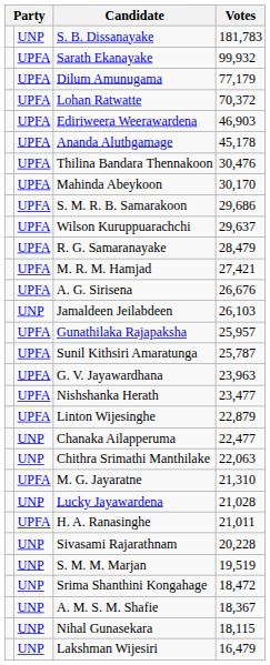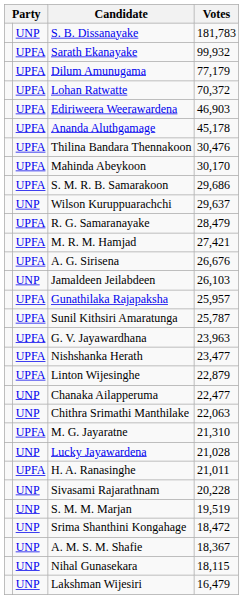 <table class="wikitable sortable mw-collapsible">
 <tr>
 <th colspan="2">Party</th>
 <th>Candidate</th>
 <th>Votes</th>
 </tr>
 <tr>
 <td bgcolor=> </td>
 <td align=left><a href='#'>UNP</a></td>
 <td><a href='#'>S. B. Dissanayake</a></td>
 <td>181,783</td>
 </tr>
 <tr>
 <td bgcolor=> </td>
 <td align=left><a href='#'>UPFA</a></td>
 <td><a href='#'>Sarath Ekanayake</a></td>
 <td>99,932</td>
 </tr>
 <tr>
 <td bgcolor=> </td>
 <td align=left><a href='#'>UPFA</a></td>
 <td><a href='#'>Dilum Amunugama</a></td>
 <td>77,179</td>
 </tr>
 <tr>
 <td bgcolor=> </td>
 <td align=left><a href='#'>UPFA</a></td>
 <td><a href='#'>Lohan Ratwatte</a></td>
 <td>70,372</td>
 </tr>
 <tr>
 <td bgcolor=> </td>
 <td align=left><a href='#'>UPFA</a></td>
 <td><a href='#'>Ediriweera Weerawardena</a></td>
 <td>46,903</td>
 </tr>
 <tr>
 <td bgcolor=> </td>
 <td align=left><a href='#'>UPFA</a></td>
 <td><a href='#'>Ananda Aluthgamage</a></td>
 <td>45,178</td>
 </tr>
 <tr>
 <td bgcolor=> </td>
 <td align=left><a href='#'>UPFA</a></td>
 <td>Thilina Bandara Thennakoon</td>
 <td>30,476</td>
 </tr>
 <tr>
 <td bgcolor=> </td>
 <td align=left><a href='#'>UPFA</a></td>
 <td>Mahinda Abeykoon</td>
 <td>30,170</td>
 </tr>
 <tr>
 <td bgcolor=> </td>
 <td align=left><a href='#'>UPFA</a></td>
 <td>S. M. R. B. Samarakoon</td>
 <td>29,686</td>
 </tr>
 <tr>
 <td bgcolor=> </td>
-<td align=left><a href='#'>UPFA</a></td>
+<td align=left><a href='#'>UNP</a></td>
 <td>Wilson Kuruppuarachchi</td>
 <td>29,637</td>
 </tr>
 <tr>
 <td bgcolor=> </td>
 <td align=left><a href='#'>UPFA</a></td>
 <td>R. G. Samaranayake</td>
 <td>28,479</td>
 </tr>
 <tr>
 <td bgcolor=> </td>
 <td align=left><a href='#'>UPFA</a></td>
 <td>M. R. M. Hamjad</td>
 <td>27,421</td>
 </tr>
 <tr>
 <td bgcolor=> </td>
 <td align=left><a href='#'>UPFA</a></td>
 <td>A. G. Sirisena</td>
 <td>26,676</td>
 </tr>
 <tr>
 <td bgcolor=> </td>
 <td align=left><a href='#'>UNP</a></td>
 <td>Jamaldeen Jeilabdeen</td>
 <td>26,103</td>
 </tr>
 <tr>
 <td bgcolor=> </td>
 <td align=left><a href='#'>UPFA</a></td>
 <td><a href='#'>Gunathilaka Rajapaksha</a></td>
 <td>25,957</td>
 </tr>
 <tr>
 <td bgcolor=> </td>
 <td align=left><a href='#'>UPFA</a></td>
 <td>Sunil Kithsiri Amaratunga</td>
 <td>25,787</td>
 </tr>
 <tr>
 <td bgcolor=> </td>
 <td align=left><a href='#'>UPFA</a></td>
 <td>G. V. Jayawardhana</td>
 <td>23,963</td>
 </tr>
 <tr>
 <td bgcolor=> </td>
 <td align=left><a href='#'>UPFA</a></td>
 <td>Nishshanka Herath</td>
 <td>23,477</td>
 </tr>
 <tr>
 <td bgcolor=> </td>
 <td align=left><a href='#'>UPFA</a></td>
 <td>Linton Wijesinghe</td>
 <td>22,879</td>
 </tr>
 <tr>
 <td bgcolor=> </td>
 <td align=left><a href='#'>UNP</a></td>
 <td>Chanaka Ailapperuma</td>
 <td>22,477</td>
 </tr>
 <tr>
 <td bgcolor=> </td>
 <td align=left><a href='#'>UNP</a></td>
 <td>Chithra Srimathi Manthilake</td>
 <td>22,063</td>
 </tr>
 <tr>
 <td bgcolor=> </td>
 <td align=left><a href='#'>UPFA</a></td>
 <td>M. G. Jayaratne</td>
 <td>21,310</td>
 </tr>
 <tr>
 <td bgcolor=> </td>
 <td align=left><a href='#'>UNP</a></td>
 <td><a href='#'>Lucky Jayawardena</a></td>
 <td>21,028</td>
 </tr>
 <tr>
 <td bgcolor=> </td>
 <td align=left><a href='#'>UPFA</a></td>
 <td>H. A. Ranasinghe</td>
 <td>21,011</td>
 </tr>
 <tr>
 <td bgcolor=> </td>
 <td align=left><a href='#'>UNP</a></td>
 <td>Sivasami Rajarathnam</td>
 <td>20,228</td>
 </tr>
 <tr>
 <td bgcolor=> </td>
 <td align=left><a href='#'>UNP</a></td>
 <td>S. M. M. Marjan</td>
 <td>19,519</td>
 </tr>
 <tr>
 <td bgcolor=> </td>
 <td align=left><a href='#'>UNP</a></td>
 <td>Srima Shanthini Kongahage</td>
 <td>18,472</td>
 </tr>
 <tr>
 <td bgcolor=> </td>
 <td align=left><a href='#'>UNP</a></td>
 <td>A. M. S. M. Shafie</td>
 <td>18,367</td>
 </tr>
 <tr>
 <td bgcolor=> </td>
 <td align=left><a href='#'>UNP</a></td>
 <td>Nihal Gunasekara</td>
 <td>18,115</td>
 </tr>
 <tr>
 <td bgcolor=> </td>
 <td align=left><a href='#'>UNP</a></td>
 <td>Lakshman Wijesiri</td>
 <td>16,479</td>
 </tr>
 </table>
